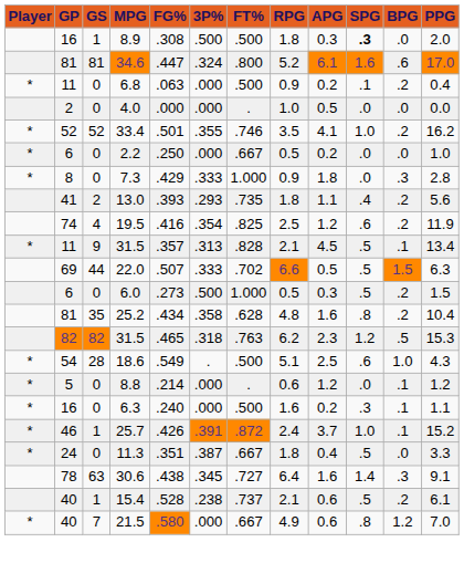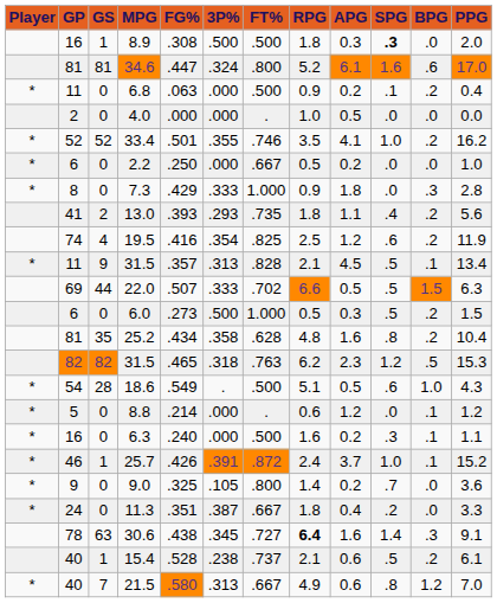 <table class="wikitable sortable" style="text-align:right;">
 <tr>
 <th style="background:#E56020; color:#1D1160">Player</th>
 <th style="background:#E56020; color:#1D1160">GP</th>
 <th style="background:#E56020; color:#1D1160">GS</th>
 <th style="background:#E56020; color:#1D1160">MPG</th>
 <th style="background:#E56020; color:#1D1160">FG%</th>
 <th style="background:#E56020; color:#1D1160">3P%</th>
 <th style="background:#E56020; color:#1D1160">FT%</th>
 <th style="background:#E56020; color:#1D1160">RPG</th>
 <th style="background:#E56020; color:#1D1160">APG</th>
 <th style="background:#E56020; color:#1D1160">SPG</th>
 <th style="background:#E56020; color:#1D1160">BPG</th>
 <th style="background:#E56020; color:#1D1160">PPG</th>
 </tr>
 <tr align="center" bgcolor="">
 <td></td>
 <td>16</td>
 <td>1</td>
 <td>8.9</td>
 <td>.308</td>
 <td>.500</td>
 <td>.500</td>
 <td>1.8</td>
 <td>0.3</td>
 <td><strong>.3</strong></td>
 <td>.0</td>
 <td>2.0</td>
 </tr>
 <tr align="center" bgcolor="#f0f0f0">
 <td></td>
 <td>81</td>
 <td>81</td>
 <td style="background:#FF8800;color:#523189;">34.6</td>
 <td>.447</td>
 <td>.324</td>
 <td>.800</td>
 <td>5.2</td>
 <td style="background:#FF8800;color:#523189;">6.1</td>
 <td style="background:#FF8800;color:#523189;">1.6</td>
 <td>.6</td>
 <td style="background:#FF8800;color:#523189;">17.0</td>
 </tr>
 <tr align="center" bgcolor="">
 <td>*</td>
 <td>11</td>
 <td>0</td>
 <td>6.8</td>
 <td>.063</td>
 <td>.000</td>
 <td>.500</td>
 <td>0.9</td>
 <td>0.2</td>
 <td>.1</td>
 <td>.2</td>
 <td>0.4</td>
 </tr>
 <tr align="center" bgcolor="#f0f0f0">
 <td></td>
 <td>2</td>
 <td>0</td>
 <td>4.0</td>
 <td>.000</td>
 <td>.000</td>
 <td>.</td>
 <td>1.0</td>
 <td>0.5</td>
 <td>.0</td>
 <td>.0</td>
 <td>0.0</td>
 </tr>
 <tr align="center" bgcolor="">
 <td>*</td>
 <td>52</td>
 <td>52</td>
 <td>33.4</td>
 <td>.501</td>
 <td>.355</td>
 <td>.746</td>
 <td>3.5</td>
 <td>4.1</td>
 <td>1.0</td>
 <td>.2</td>
 <td>16.2</td>
 </tr>
 <tr align="center" bgcolor="#f0f0f0">
 <td>*</td>
 <td>6</td>
 <td>0</td>
 <td>2.2</td>
 <td>.250</td>
 <td>.000</td>
 <td>.667</td>
 <td>0.5</td>
 <td>0.2</td>
 <td>.0</td>
 <td>.0</td>
 <td>1.0</td>
 </tr>
 <tr align="center" bgcolor="">
 <td>*</td>
 <td>8</td>
 <td>0</td>
 <td>7.3</td>
 <td>.429</td>
 <td>.333</td>
 <td>1.000</td>
 <td>0.9</td>
 <td>1.8</td>
 <td>.0</td>
 <td>.3</td>
 <td>2.8</td>
 </tr>
 <tr align="center" bgcolor="#f0f0f0">
 <td></td>
 <td>41</td>
 <td>2</td>
 <td>13.0</td>
 <td>.393</td>
 <td>.293</td>
 <td>.735</td>
 <td>1.8</td>
 <td>1.1</td>
 <td>.4</td>
 <td>.2</td>
 <td>5.6</td>
 </tr>
 <tr align="center" bgcolor="">
 <td></td>
 <td>74</td>
 <td>4</td>
 <td>19.5</td>
 <td>.416</td>
 <td>.354</td>
 <td>.825</td>
 <td>2.5</td>
 <td>1.2</td>
 <td>.6</td>
 <td>.2</td>
 <td>11.9</td>
 </tr>
 <tr align="center" bgcolor="#f0f0f0">
 <td>*</td>
 <td>11</td>
 <td>9</td>
 <td>31.5</td>
 <td>.357</td>
 <td>.313</td>
 <td>.828</td>
 <td>2.1</td>
 <td>4.5</td>
 <td>.5</td>
 <td>.1</td>
 <td>13.4</td>
 </tr>
 <tr align="center" bgcolor="">
 <td></td>
 <td>69</td>
 <td>44</td>
 <td>22.0</td>
 <td>.507</td>
 <td>.333</td>
 <td>.702</td>
 <td style="background:#FF8800;color:#523189;">6.6</td>
 <td>0.5</td>
 <td>.5</td>
 <td style="background:#FF8800;color:#523189;">1.5</td>
 <td>6.3</td>
 </tr>
 <tr align="center" bgcolor="#f0f0f0">
 <td></td>
 <td>6</td>
 <td>0</td>
 <td>6.0</td>
 <td>.273</td>
 <td>.500</td>
 <td>1.000</td>
 <td>0.5</td>
 <td>0.3</td>
 <td>.5</td>
 <td>.2</td>
 <td>1.5</td>
 </tr>
 <tr align="center" bgcolor="">
 <td></td>
 <td>81</td>
 <td>35</td>
 <td>25.2</td>
 <td>.434</td>
 <td>.358</td>
 <td>.628</td>
 <td>4.8</td>
 <td>1.6</td>
 <td>.8</td>
 <td>.2</td>
 <td>10.4</td>
 </tr>
 <tr align="center" bgcolor="#f0f0f0">
 <td></td>
 <td style="background:#FF8800;color:#523189;">82</td>
 <td style="background:#FF8800;color:#523189;">82</td>
 <td>31.5</td>
 <td>.465</td>
 <td>.318</td>
 <td>.763</td>
 <td>6.2</td>
 <td>2.3</td>
 <td>1.2</td>
 <td>.5</td>
 <td>15.3</td>
 </tr>
 <tr align="center" bgcolor="">
 <td>*</td>
 <td>54</td>
 <td>28</td>
 <td>18.6</td>
 <td>.549</td>
 <td>.</td>
 <td>.500</td>
 <td>5.1</td>
-<td>2.5</td>
+<td>0.5</td>
 <td>.6</td>
 <td>1.0</td>
 <td>4.3</td>
 </tr>
 <tr align="center" bgcolor="#f0f0f0">
 <td>*</td>
 <td>5</td>
 <td>0</td>
 <td>8.8</td>
 <td>.214</td>
 <td>.000</td>
 <td>.</td>
 <td>0.6</td>
 <td>1.2</td>
 <td>.0</td>
 <td>.1</td>
 <td>1.2</td>
 </tr>
 <tr align="center" bgcolor="">
 <td>*</td>
 <td>16</td>
 <td>0</td>
 <td>6.3</td>
 <td>.240</td>
 <td>.000</td>
 <td>.500</td>
 <td>1.6</td>
 <td>0.2</td>
 <td>.3</td>
 <td>.1</td>
 <td>1.1</td>
 </tr>
 <tr align="center" bgcolor="#f0f0f0">
 <td>*</td>
 <td>46</td>
 <td>1</td>
 <td>25.7</td>
 <td>.426</td>
 <td style="background:#FF8800;color:#523189;">.391</td>
 <td style="background:#FF8800;color:#523189;">.872</td>
 <td>2.4</td>
 <td>3.7</td>
 <td>1.0</td>
 <td>.1</td>
 <td>15.2</td>
 </tr>
+<tr align="center" bgcolor="">
+<td>*</td>
+<td>9</td>
+<td>0</td>
+<td>9.0</td>
+<td>.325</td>
+<td>.105</td>
+<td>.800</td>
+<td>1.4</td>
+<td>0.2</td>
+<td>.7</td>
+<td>.0</td>
+<td>3.6</td>
+</tr>
 <tr align="center" bgcolor="#f0f0f0">
 <td>*</td>
 <td>24</td>
 <td>0</td>
 <td>11.3</td>
 <td>.351</td>
 <td>.387</td>
 <td>.667</td>
 <td>1.8</td>
 <td>0.4</td>
-<td>.5</td>
+<td>.2</td>
 <td>.0</td>
 <td>3.3</td>
 </tr>
 <tr align="center" bgcolor="">
 <td></td>
 <td>78</td>
 <td>63</td>
 <td>30.6</td>
 <td>.438</td>
 <td>.345</td>
 <td>.727</td>
-<td>6.4</td>
+<td><strong>6.4</strong></td>
 <td>1.6</td>
 <td>1.4</td>
 <td>.3</td>
 <td>9.1</td>
 </tr>
 <tr align="center" bgcolor="#f0f0f0">
 <td></td>
 <td>40</td>
 <td>1</td>
 <td>15.4</td>
 <td>.528</td>
 <td>.238</td>
 <td>.737</td>
 <td>2.1</td>
 <td>0.6</td>
 <td>.5</td>
 <td>.2</td>
 <td>6.1</td>
 </tr>
 <tr align="center" bgcolor="">
 <td>*</td>
 <td>40</td>
 <td>7</td>
 <td>21.5</td>
 <td style="background:#FF8800;color:#523189;">.580</td>
-<td>.000</td>
+<td>.313</td>
 <td>.667</td>
 <td>4.9</td>
 <td>0.6</td>
 <td>.8</td>
 <td>1.2</td>
 <td>7.0</td>
 </tr>
 </table>
